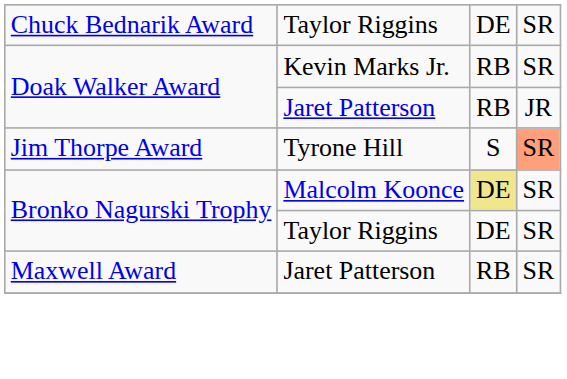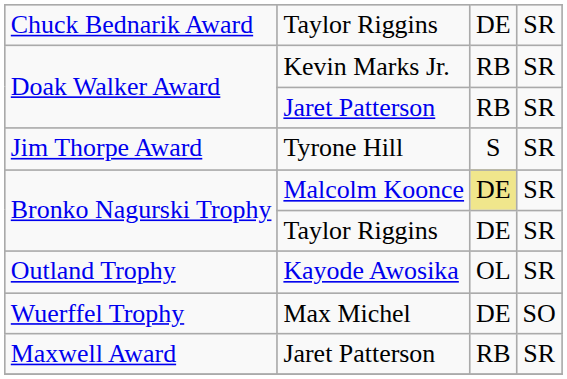 <table class="wikitable">
 <tr>
 <td><a href='#'>Chuck Bednarik Award</a></td>
 <td>Taylor Riggins</td>
 <td align=center>DE</td>
 <td align=center>SR</td>
 </tr>
 <tr>
 <td rowspan=2><a href='#'>Doak Walker Award</a></td>
 <td>Kevin Marks Jr.</td>
 <td align=center>RB</td>
 <td align=center>SR</td>
 </tr>
 <tr>
 <td><a href='#'>Jaret Patterson</a></td>
 <td align=center>RB</td>
-<td align=center>JR</td>
+<td align=center>SR</td>
 </tr>
 <tr>
 <td><a href='#'>Jim Thorpe Award</a></td>
 <td>Tyrone Hill</td>
 <td align=center>S</td>
-<td align=center style="background: lightsalmon;">SR</td>
+<td align=center>SR</td>
 </tr>
 <tr>
 <td rowspan=2><a href='#'>Bronko Nagurski Trophy</a></td>
 <td><a href='#'>Malcolm Koonce</a></td>
 <td align=center style="background: khaki;">DE</td>
 <td align=center>SR</td>
 </tr>
 <tr>
 <td>Taylor Riggins</td>
 <td align=center>DE</td>
 <td align=center>SR</td>
 </tr>
 <tr>
+<td><a href='#'>Outland Trophy</a></td>
+<td><a href='#'>Kayode Awosika</a></td>
+<td align=center>OL</td>
+<td align=center>SR</td>
+</tr>
+<tr>
+<td><a href='#'>Wuerffel Trophy</a></td>
+<td>Max Michel</td>
+<td align=center>DE</td>
+<td align=center>SO</td>
+</tr>
+<tr>
 <td><a href='#'>Maxwell Award</a></td>
 <td>Jaret Patterson</td>
 <td align=center>RB</td>
 <td align=center>SR</td>
 </tr>
 <tr>
 </tr>
 </table>
